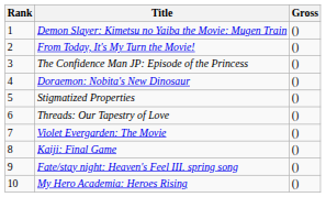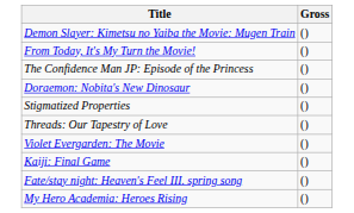 <table class="wikitable sortable" style="margin:auto; margin:auto;">
 <tr>
-<th>Rank</th>
 <th>Title</th>
 <th>Gross</th>
 </tr>
 <tr>
-<td>1</td>
 <td><em><a href='#'>Demon Slayer: Kimetsu no Yaiba the Movie: Mugen Train</a></em></td>
 <td> ()</td>
 </tr>
 <tr>
-<td>2</td>
 <td><em><a href='#'>From Today, It's My Turn the Movie!</a></em></td>
 <td> ()</td>
 </tr>
 <tr>
-<td>3</td>
 <td><em>The Confidence Man JP: Episode of the Princess</em></td>
 <td> ()</td>
 </tr>
 <tr>
-<td>4</td>
 <td><em><a href='#'>Doraemon: Nobita's New Dinosaur</a></em></td>
 <td> ()</td>
 </tr>
 <tr>
-<td>5</td>
 <td><em>Stigmatized Properties</em></td>
 <td> ()</td>
 </tr>
 <tr>
-<td>6</td>
 <td><em>Threads: Our Tapestry of Love</em></td>
 <td> ()</td>
 </tr>
 <tr>
-<td>7</td>
 <td><em><a href='#'>Violet Evergarden: The Movie</a></em></td>
 <td> ()</td>
 </tr>
 <tr>
-<td>8</td>
 <td><em><a href='#'>Kaiji: Final Game</a></em></td>
 <td> ()</td>
 </tr>
 <tr>
-<td>9</td>
 <td><em><a href='#'>Fate/stay night: Heaven's Feel III. spring song</a></em></td>
 <td> ()</td>
 </tr>
 <tr>
-<td>10</td>
 <td><em><a href='#'>My Hero Academia: Heroes Rising</a></em></td>
 <td> ()</td>
 </tr>
 </table>
